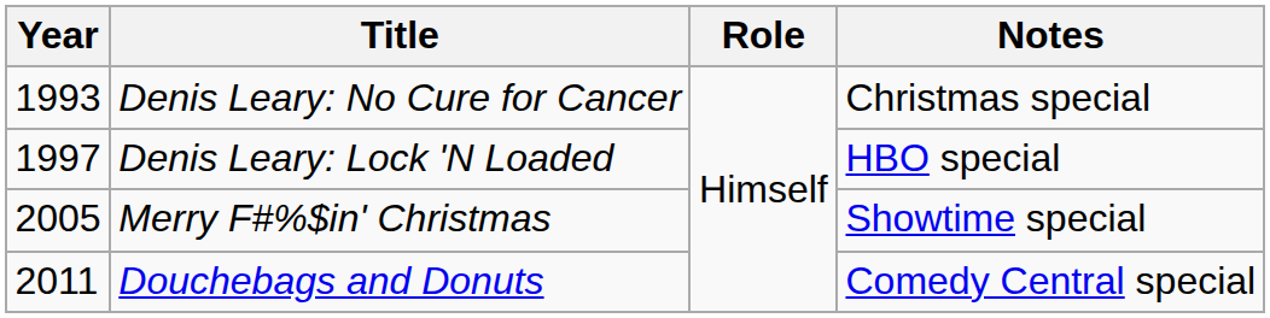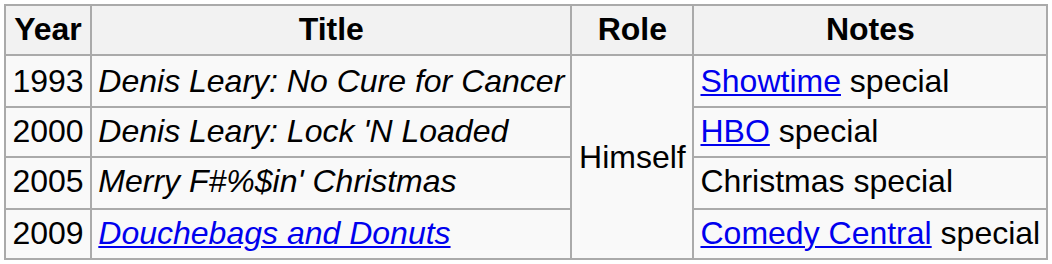 <table class="wikitable sortable">
 <tr>
 <th>Year</th>
 <th>Title</th>
 <th>Role</th>
 <th>Notes</th>
 </tr>
 <tr>
 <td>1993</td>
 <td><em>Denis Leary: No Cure for Cancer</em></td>
 <td rowspan=4>Himself</td>
-<td>Christmas special</td>
+<td><a href='#'>Showtime</a> special</td>
 </tr>
 <tr>
-<td>1997</td>
+<td>2000</td>
 <td><em>Denis Leary: Lock 'N Loaded</em></td>
 <td><a href='#'>HBO</a> special</td>
 </tr>
 <tr>
 <td>2005</td>
 <td><em>Merry F#%$in' Christmas</em></td>
-<td><a href='#'>Showtime</a> special</td>
+<td>Christmas special</td>
 </tr>
 <tr>
-<td>2011</td>
+<td>2009</td>
 <td><em><a href='#'>Douchebags and Donuts</a></em></td>
 <td><a href='#'>Comedy Central</a> special</td>
 </tr>
 </table>
